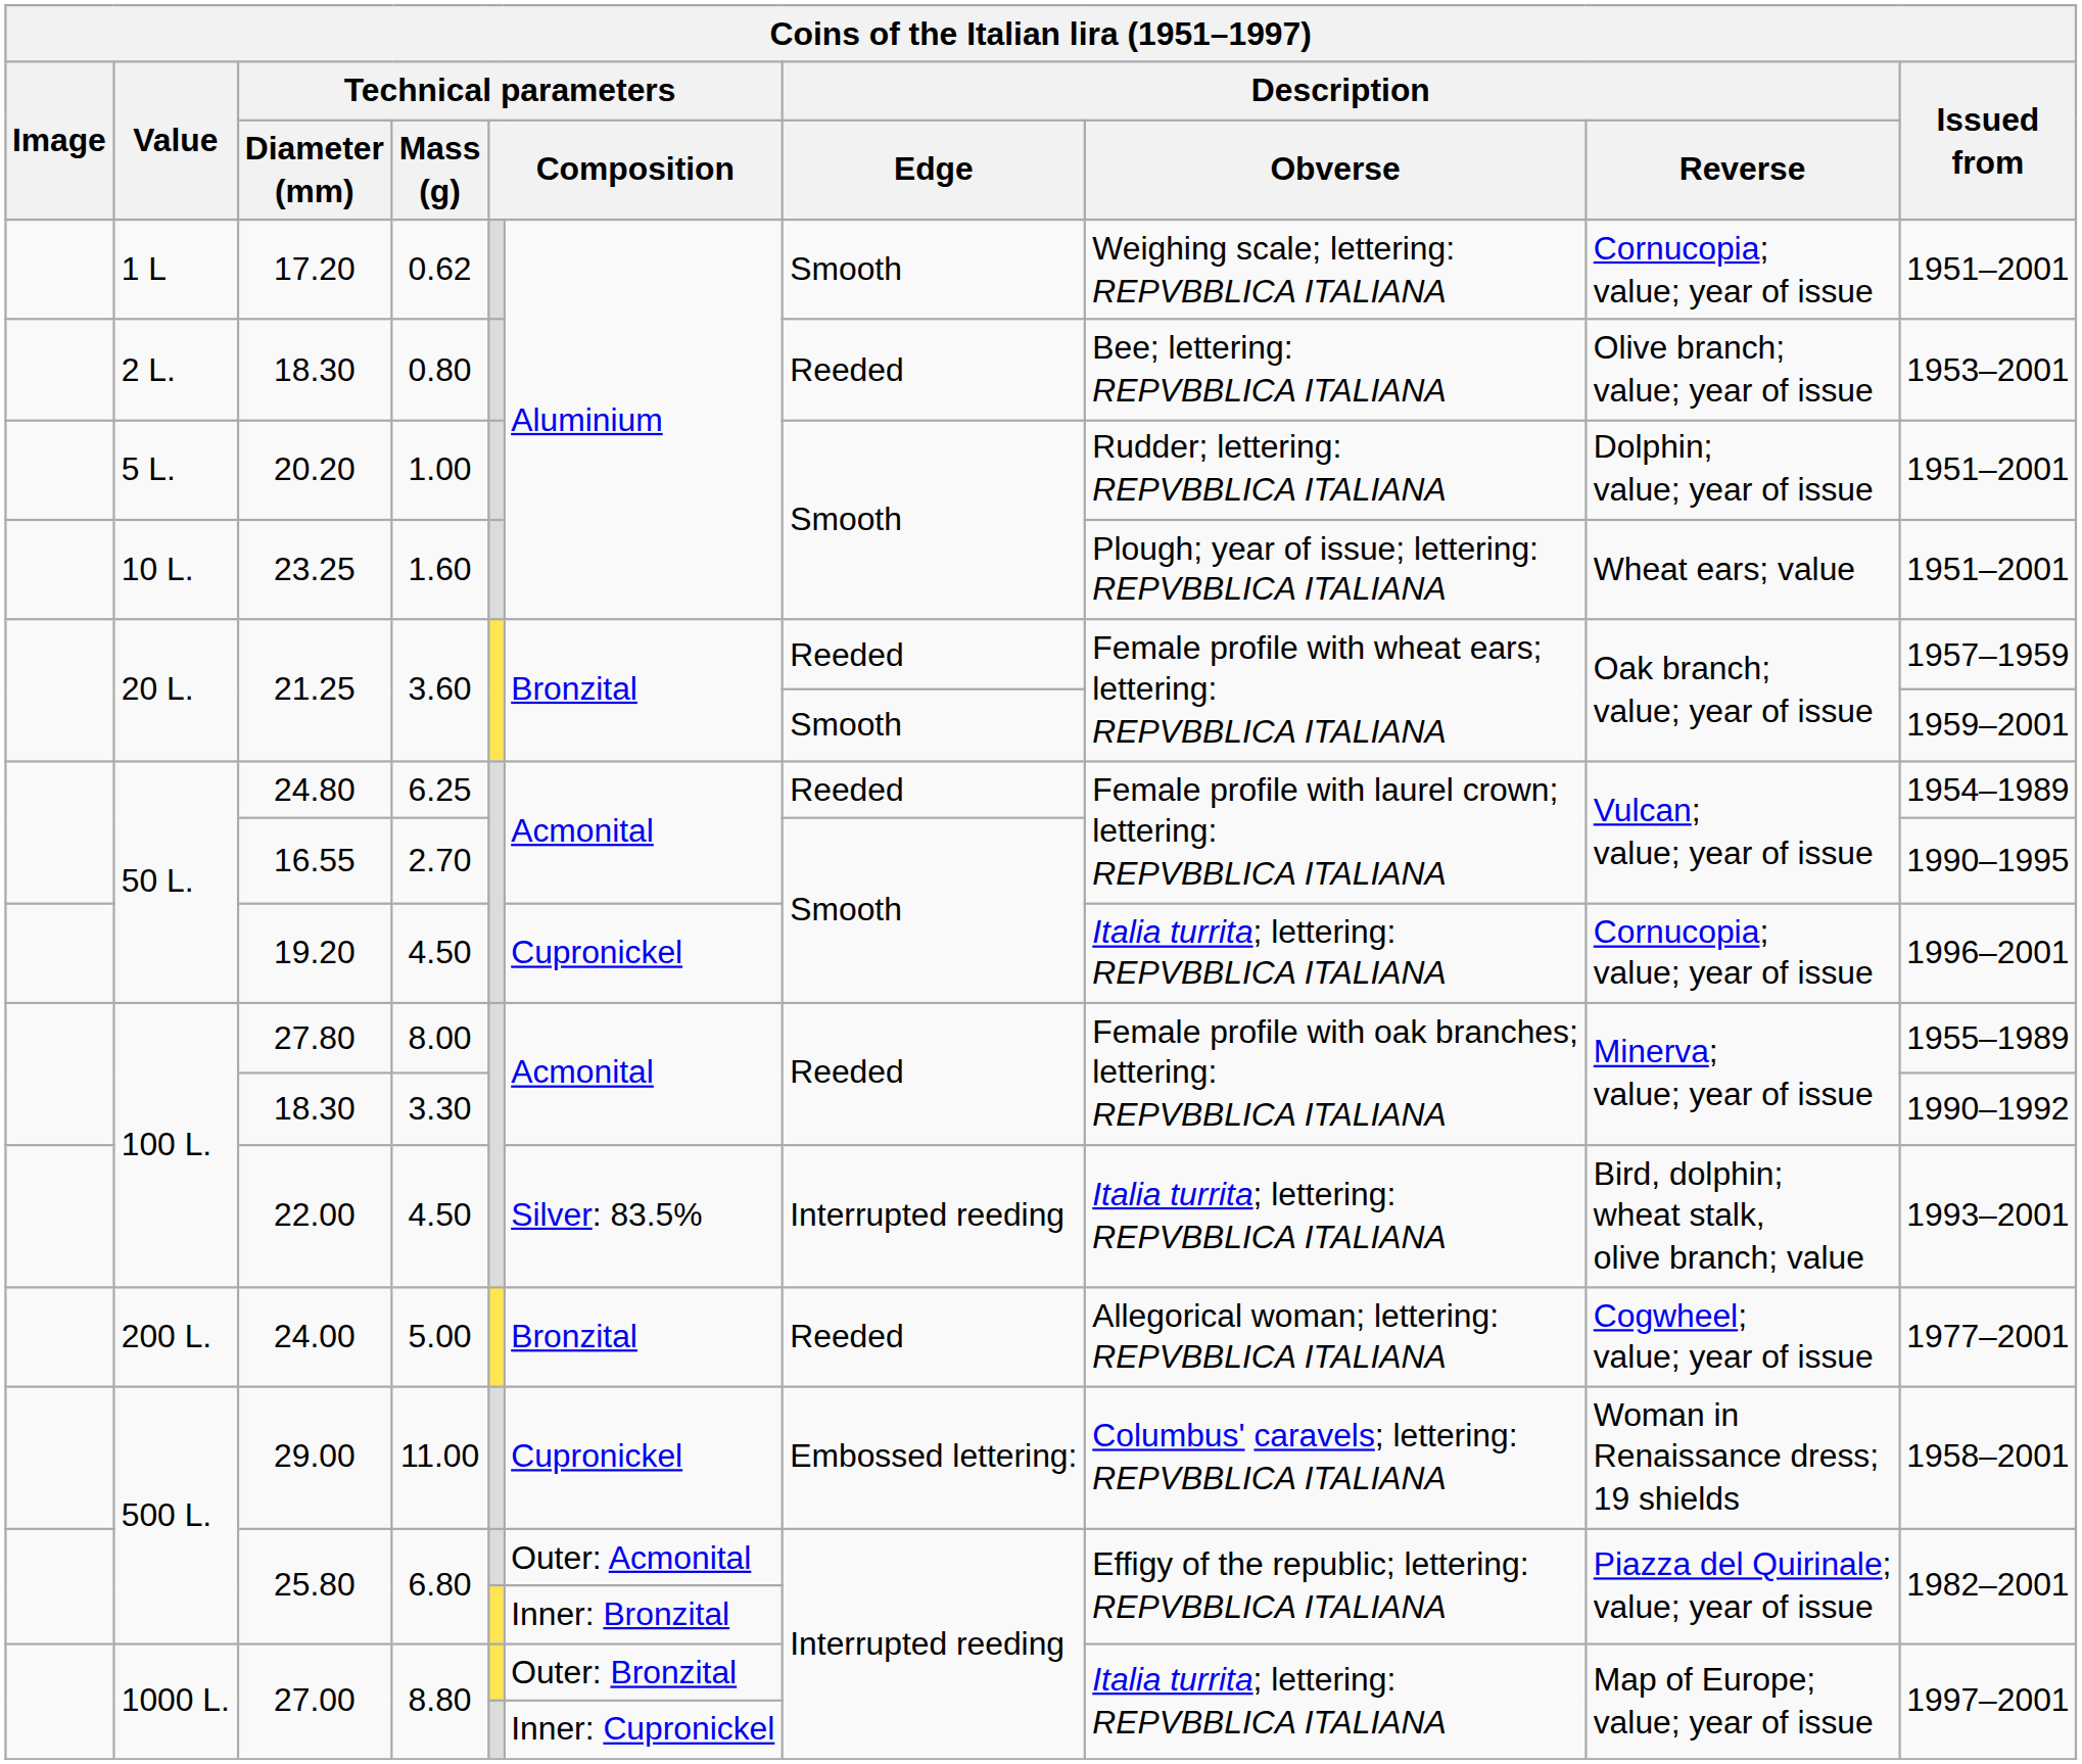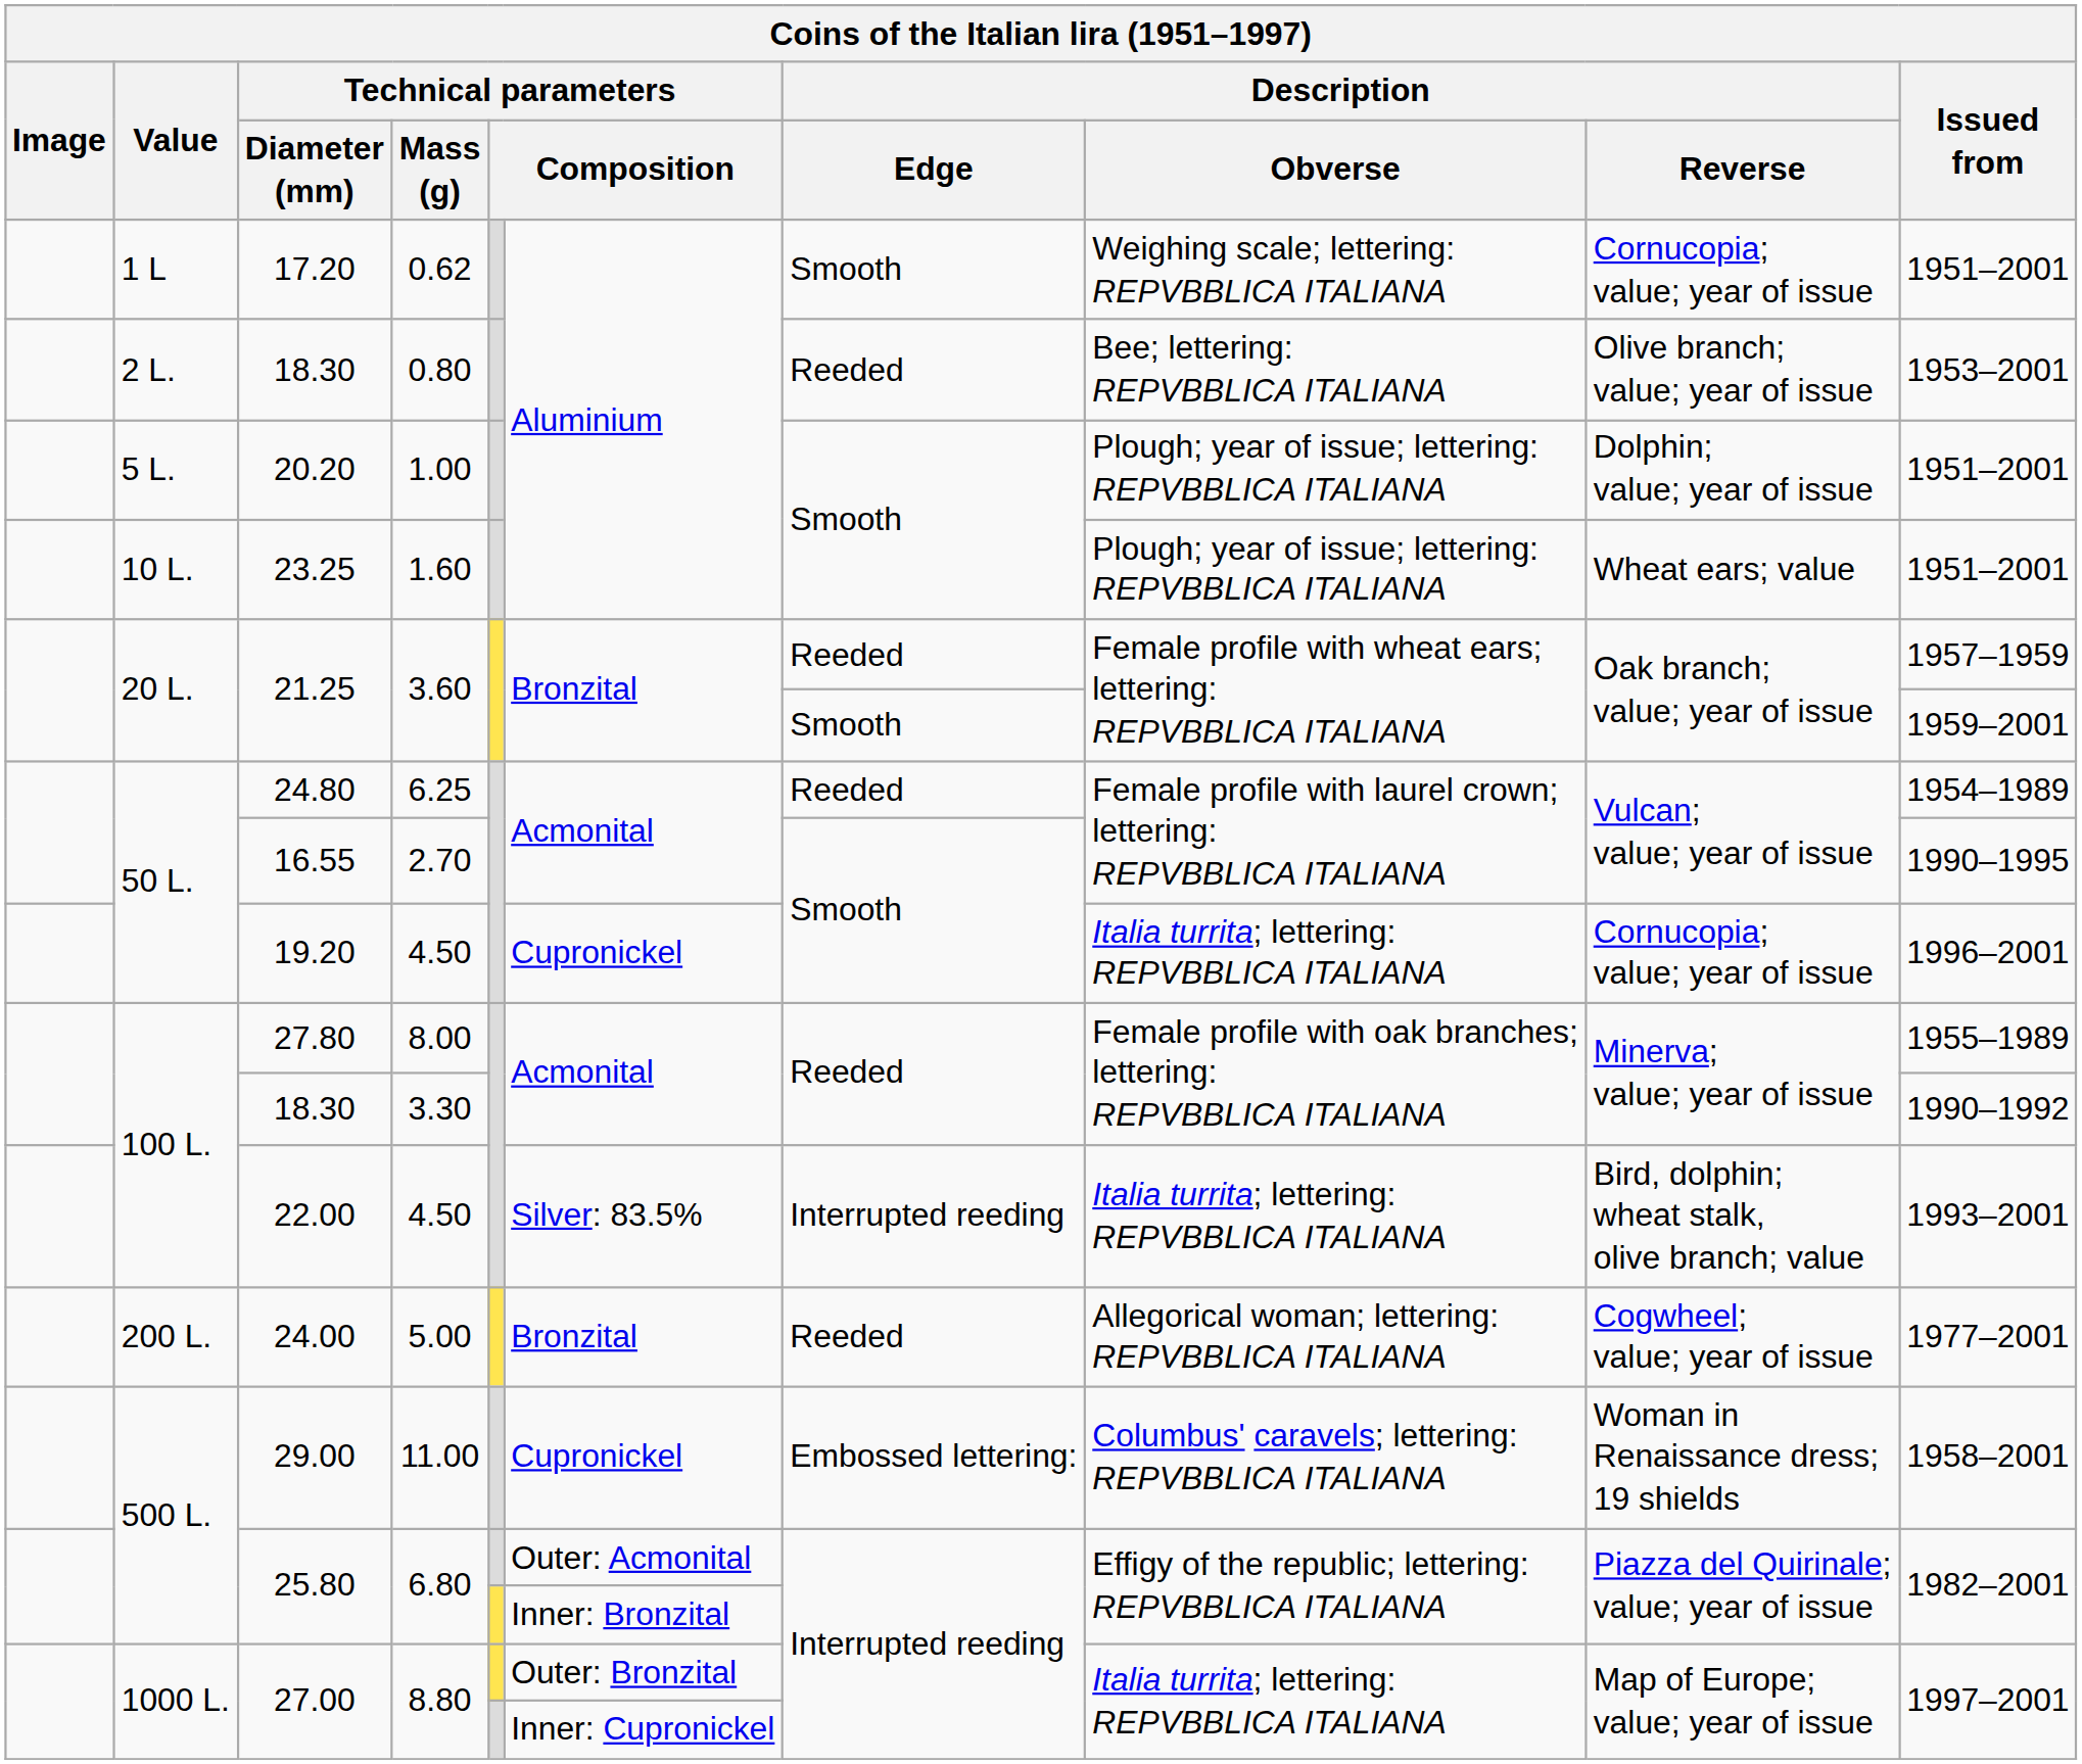 <table class="wikitable" style="margin:auto; font-size:90%; line-height:1.3">
 <tr>
 <th colspan=10>Coins of the Italian lira (1951–1997)</th>
 </tr>
 <tr>
 <th rowspan=2>Image</th>
 <th rowspan=2>Value</th>
 <th colspan=4>Technical parameters</th>
 <th colspan=3>Description</th>
 <th rowspan=2>Issued<br>from</th>
 </tr>
 <tr>
 <th>Diameter<br>(mm)</th>
 <th>Mass<br>(g)</th>
 <th colspan=2>Composition</th>
 <th>Edge</th>
 <th>Obverse</th>
 <th>Reverse</th>
 </tr>
 <tr>
 <td></td>
 <td>1 L</td>
 <td align=center>17.20</td>
 <td align=center>0.62</td>
 <td style="background-color:#dcdcdc;"></td>
 <td rowspan=4><a href='#'>Aluminium</a></td>
 <td>Smooth</td>
 <td>Weighing scale; lettering:<br><em>REPVBBLICA ITALIANA</em></td>
 <td><a href='#'>Cornucopia</a>;<br>value; year of issue</td>
 <td>1951–2001</td>
 </tr>
 <tr>
 <td></td>
 <td>2 L.</td>
 <td align=center>18.30</td>
 <td align=center>0.80</td>
 <td style="background-color:#dcdcdc;"></td>
 <td>Reeded</td>
 <td>Bee; lettering:<br><em>REPVBBLICA ITALIANA</em></td>
 <td>Olive branch;<br>value; year of issue</td>
 <td>1953–2001</td>
 </tr>
 <tr>
 <td></td>
 <td>5 L.</td>
 <td align=center>20.20</td>
 <td align=center>1.00</td>
 <td style="background-color:#dcdcdc;"></td>
 <td rowspan=2>Smooth</td>
-<td>Rudder; lettering:<br><em>REPVBBLICA ITALIANA</em></td>
+<td>Plough; year of issue; lettering:<br><em>REPVBBLICA ITALIANA</em></td>
 <td>Dolphin;<br>value; year of issue</td>
 <td>1951–2001</td>
 </tr>
 <tr>
 <td></td>
 <td>10 L.</td>
 <td align=center>23.25</td>
 <td align=center>1.60</td>
 <td style="background-color:#dcdcdc;"></td>
 <td>Plough; year of issue; lettering:<br><em>REPVBBLICA ITALIANA</em></td>
 <td>Wheat ears; value</td>
 <td>1951–2001</td>
 </tr>
 <tr>
 <td rowspan=2></td>
 <td rowspan=2>20 L.</td>
 <td rowspan=2 align=center>21.25</td>
 <td rowspan=2 align=center>3.60</td>
 <td rowspan=2 style="background-color:#ffe550;"></td>
 <td rowspan=2><a href='#'>Bronzital</a></td>
 <td>Reeded</td>
 <td rowspan=2>Female profile with wheat ears;<br>lettering:<br><em>REPVBBLICA ITALIANA</em></td>
 <td rowspan=2>Oak branch;<br>value; year of issue</td>
 <td>1957–1959</td>
 </tr>
 <tr>
 <td>Smooth</td>
 <td>1959–2001</td>
 </tr>
 <tr>
 <td rowspan=2></td>
 <td rowspan=3>50 L.</td>
 <td align=center>24.80</td>
 <td align=center>6.25</td>
 <td rowspan=3 style="background-color:#dcdcdc;"></td>
 <td rowspan=2><a href='#'>Acmonital</a></td>
 <td>Reeded</td>
 <td rowspan=2>Female profile with laurel crown;<br>lettering:<br><em>REPVBBLICA ITALIANA</em></td>
 <td rowspan=2><a href='#'>Vulcan</a>;<br>value; year of issue</td>
 <td>1954–1989</td>
 </tr>
 <tr>
 <td align=center>16.55</td>
 <td align=center>2.70</td>
 <td rowspan=2>Smooth</td>
 <td>1990–1995</td>
 </tr>
 <tr>
 <td></td>
 <td align=center>19.20</td>
 <td align=center>4.50</td>
 <td><a href='#'>Cupronickel</a></td>
 <td><em><a href='#'>Italia turrita</a></em>; lettering:<br><em>REPVBBLICA ITALIANA</em></td>
 <td><a href='#'>Cornucopia</a>;<br>value; year of issue</td>
 <td>1996–2001</td>
 </tr>
 <tr>
 <td rowspan=2></td>
 <td rowspan=3>100 L.</td>
 <td align=center>27.80</td>
 <td align=center>8.00</td>
 <td rowspan=3 style="background-color:#dcdcdc;"></td>
 <td rowspan=2><a href='#'>Acmonital</a></td>
 <td rowspan=2>Reeded</td>
 <td rowspan=2>Female profile with oak branches;<br>lettering:<br><em>REPVBBLICA ITALIANA</em></td>
 <td rowspan=2><a href='#'>Minerva</a>;<br>value; year of issue</td>
 <td>1955–1989</td>
 </tr>
 <tr>
 <td align=center>18.30</td>
 <td align=center>3.30</td>
 <td>1990–1992</td>
 </tr>
 <tr>
 <td></td>
 <td align=center>22.00</td>
 <td align=center>4.50</td>
 <td><a href='#'>Silver</a>: 83.5%</td>
 <td>Interrupted reeding</td>
 <td><em><a href='#'>Italia turrita</a></em>; lettering:<br><em>REPVBBLICA ITALIANA</em></td>
 <td>Bird, dolphin;<br>wheat stalk,<br>olive branch; value</td>
 <td>1993–2001</td>
 </tr>
 <tr>
 <td></td>
 <td>200 L.</td>
 <td align=center>24.00</td>
 <td align=center>5.00</td>
 <td style="background-color:#ffe550;"></td>
 <td><a href='#'>Bronzital</a></td>
 <td>Reeded</td>
 <td>Allegorical woman; lettering:<br><em>REPVBBLICA ITALIANA</em></td>
 <td><a href='#'>Cogwheel</a>;<br>value; year of issue</td>
 <td>1977–2001</td>
 </tr>
 <tr>
 <td></td>
 <td rowspan=3>500 L.</td>
 <td align=center>29.00</td>
 <td align=center>11.00</td>
 <td style="background-color:#dcdcdc;"></td>
 <td><a href='#'>Cupronickel</a></td>
 <td>Embossed lettering:<br></td>
 <td><a href='#'>Columbus'</a> <a href='#'>caravels</a>; lettering:<br><em>REPVBBLICA ITALIANA</em></td>
 <td>Woman in<br>Renaissance dress;<br>19 shields</td>
 <td>1958–2001</td>
 </tr>
 <tr>
 <td rowspan=2></td>
 <td rowspan=2 align=center>25.80</td>
 <td rowspan=2 align=center>6.80</td>
 <td style="background-color:#dcdcdc;"></td>
 <td>Outer: <a href='#'>Acmonital</a></td>
 <td rowspan=4>Interrupted reeding</td>
 <td rowspan=2>Effigy of the republic; lettering:<br><em>REPVBBLICA ITALIANA</em></td>
 <td rowspan=2><a href='#'>Piazza del Quirinale</a>;<br>value; year of issue</td>
 <td rowspan=2>1982–2001</td>
 </tr>
 <tr>
 <td style="background-color:#ffe550;"></td>
 <td>Inner: <a href='#'>Bronzital</a></td>
 </tr>
 <tr>
 <td rowspan=2></td>
 <td rowspan=2>1000 L.</td>
 <td rowspan=2 align=center>27.00</td>
 <td rowspan=2 align=center>8.80</td>
 <td style="background-color:#ffe550;"></td>
 <td>Outer: <a href='#'>Bronzital</a></td>
 <td rowspan=2><em><a href='#'>Italia turrita</a></em>; lettering:<br><em>REPVBBLICA ITALIANA</em></td>
 <td rowspan=2>Map of Europe;<br>value; year of issue</td>
 <td rowspan=2>1997–2001</td>
 </tr>
 <tr>
 <td style="background-color:#dcdcdc;"></td>
 <td>Inner: <a href='#'>Cupronickel</a></td>
 </tr>
 </table>
